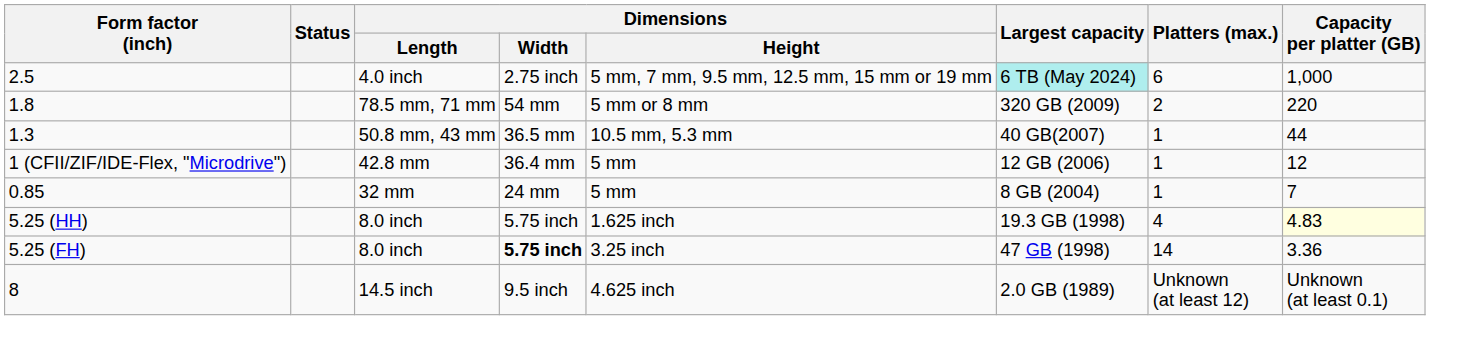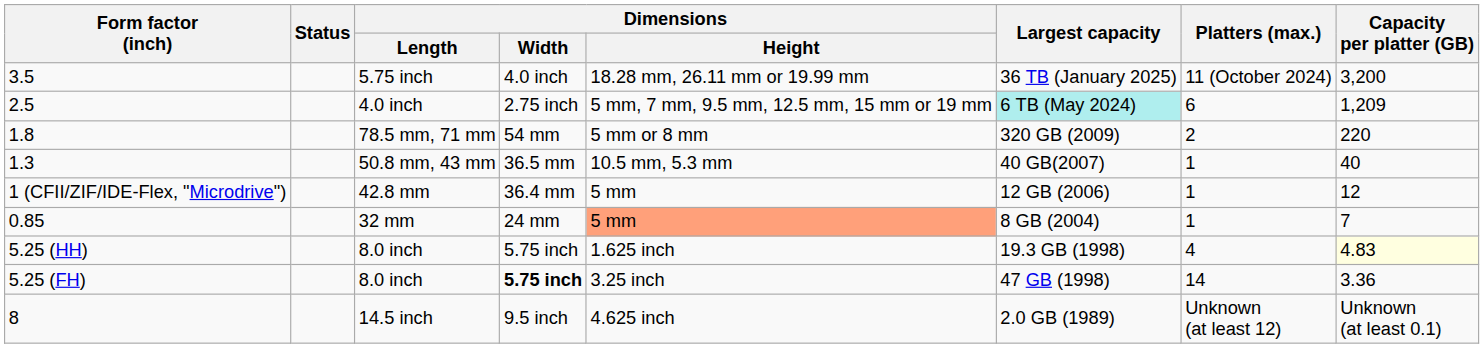 <table class="wikitable sortable">
 <tr>
 <th rowspan=2>Form factor<br>(inch)</th>
 <th rowspan=2>Status</th>
 <th colspan=3>Dimensions<br></th>
 <th data-sort-type="number" rowspan=2>Largest capacity</th>
 <th data-sort-type="number" rowspan=2>Platters (max.)</th>
 <th data-sort-type="number" rowspan=2>Capacity<br>per platter (GB)</th>
 </tr>
 <tr>
 <th data-sort-type="number">Length</th>
 <th data-sort-type="number">Width</th>
 <th data-sort-type="number">Height</th>
 </tr>
 <tr>
+<td>3.5</td>
+<td></td>
+<td>5.75 inch</td>
+<td>4.0 inch</td>
+<td>18.28 mm, 26.11 mm or 19.99 mm</td>
+<td data-sort-value="30000">36 <a href='#'>TB</a> (January 2025)</td>
+<td>11 (October 2024)</td>
+<td data-sort-value="3000">3,200</td>
+</tr>
+<tr>
 <td>2.5</td>
 <td></td>
 <td>4.0 inch</td>
 <td>2.75 inch</td>
 <td>5 mm, 7 mm, 9.5 mm, 12.5 mm, 15 mm or 19 mm</td>
 <td data-sort-value="5000" style="background: paleturquoise;">6 TB (May 2024)</td>
 <td>6</td>
-<td>1,000</td>
+<td>1,209</td>
 </tr>
 <tr>
 <td>1.8</td>
 <td></td>
 <td>78.5 mm, 71 mm</td>
 <td>54 mm</td>
 <td>5 mm or 8 mm</td>
 <td>320 GB (2009)</td>
 <td>2</td>
 <td>220</td>
 </tr>
 <tr>
 <td>1.3</td>
 <td></td>
 <td>50.8 mm, 43 mm</td>
 <td>36.5 mm</td>
 <td>10.5 mm, 5.3 mm</td>
 <td>40 GB(2007)</td>
 <td>1</td>
-<td>44</td>
+<td>40</td>
 </tr>
 <tr>
 <td>1 (CFII/ZIF/IDE-Flex, "<a href='#'>Microdrive</a>")</td>
 <td></td>
 <td>42.8 mm</td>
 <td>36.4 mm</td>
 <td>5 mm</td>
 <td>12 GB (2006)</td>
 <td>1</td>
 <td>12</td>
 </tr>
 <tr>
 <td>0.85</td>
 <td></td>
 <td>32 mm</td>
 <td>24 mm</td>
-<td>5 mm</td>
+<td style="background: lightsalmon;">5 mm</td>
 <td>8 GB (2004)</td>
 <td>1</td>
 <td>7</td>
 </tr>
 <tr>
 <td>5.25 (<a href='#'>HH</a>)</td>
 <td></td>
 <td>8.0 inch</td>
 <td>5.75 inch</td>
 <td>1.625 inch</td>
 <td>19.3 GB (1998)</td>
 <td>4</td>
 <td style="background: lightyellow;">4.83</td>
 </tr>
 <tr>
 <td>5.25 (<a href='#'>FH</a>)</td>
 <td></td>
 <td>8.0 inch</td>
 <td><strong>5.75 inch</strong></td>
 <td>3.25 inch</td>
 <td>47 <a href='#'>GB</a> (1998)</td>
 <td>14</td>
 <td>3.36</td>
 </tr>
 <tr>
 <td>8</td>
 <td></td>
 <td>14.5 inch</td>
 <td>9.5 inch</td>
 <td>4.625 inch</td>
 <td data-sort-value="2.0">2.0 GB (1989)</td>
 <td data-sort-value="12">Unknown<br>(at least 12)</td>
 <td data-sort-value="0.16667">Unknown<br>(at least 0.1)</td>
 </tr>
 </table>
